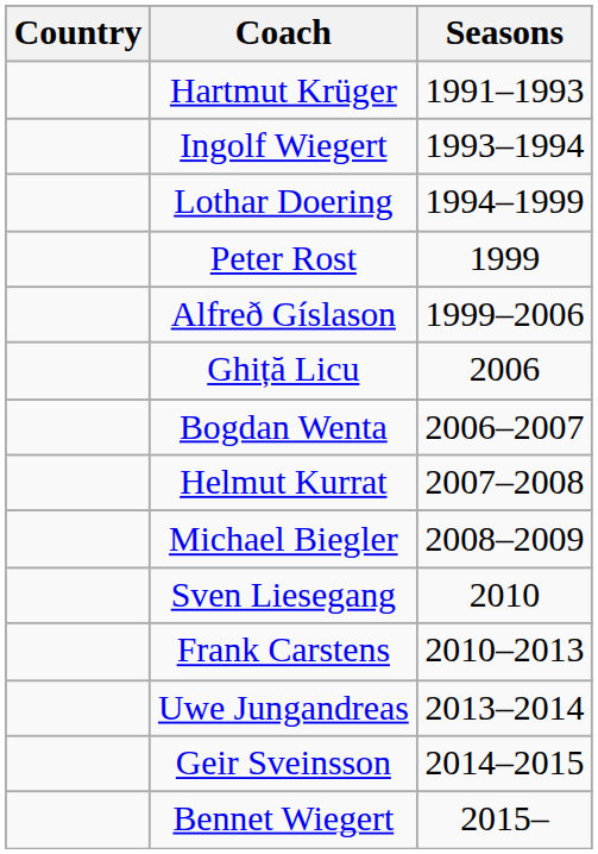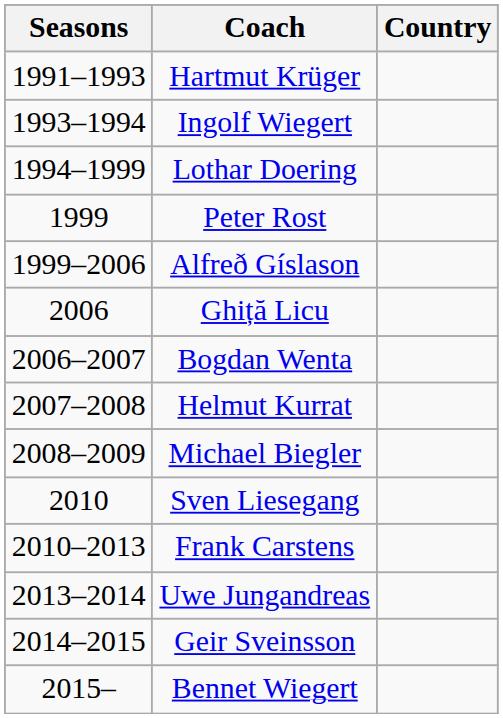 <table class="wikitable" style="text-align: center;">
 <tr>
+<th>Seasons</th>
+<th>Coach</th>
 <th>Country</th>
-<th>Coach</th>
-<th>Seasons</th>
 </tr>
 <tr>
+<td style="text-align: center">1991–1993</td>
+<td style="text-align: center"><a href='#'>Hartmut Krüger</a></td>
 <td style="text-align: center"></td>
-<td style="text-align: center"><a href='#'>Hartmut Krüger</a></td>
-<td style="text-align: center">1991–1993</td>
 </tr>
 <tr>
+<td style="text-align: center">1993–1994</td>
+<td style="text-align: center"><a href='#'>Ingolf Wiegert</a></td>
 <td style="text-align: center"></td>
-<td style="text-align: center"><a href='#'>Ingolf Wiegert</a></td>
-<td style="text-align: center">1993–1994</td>
 </tr>
 <tr>
+<td style="text-align: center">1994–1999</td>
+<td style="text-align: center"><a href='#'>Lothar Doering</a></td>
 <td style="text-align: center"></td>
-<td style="text-align: center"><a href='#'>Lothar Doering</a></td>
-<td style="text-align: center">1994–1999</td>
 </tr>
 <tr>
+<td style="text-align: center">1999</td>
+<td style="text-align: center"><a href='#'>Peter Rost</a></td>
 <td style="text-align: center"></td>
-<td style="text-align: center"><a href='#'>Peter Rost</a></td>
-<td style="text-align: center">1999</td>
 </tr>
 <tr>
+<td style="text-align: center">1999–2006</td>
+<td style="text-align: center"><a href='#'>Alfreð Gíslason</a></td>
 <td style="text-align: center"></td>
-<td style="text-align: center"><a href='#'>Alfreð Gíslason</a></td>
-<td style="text-align: center">1999–2006</td>
 </tr>
 <tr>
+<td style="text-align: center">2006</td>
+<td style="text-align: center"><a href='#'>Ghiță Licu</a></td>
 <td style="text-align: center"></td>
-<td style="text-align: center"><a href='#'>Ghiță Licu</a></td>
-<td style="text-align: center">2006</td>
 </tr>
 <tr>
+<td style="text-align: center">2006–2007</td>
+<td style="text-align: center"><a href='#'>Bogdan Wenta</a></td>
 <td style="text-align: center"></td>
-<td style="text-align: center"><a href='#'>Bogdan Wenta</a></td>
-<td style="text-align: center">2006–2007</td>
 </tr>
 <tr>
+<td style="text-align: center">2007–2008</td>
+<td style="text-align: center"><a href='#'>Helmut Kurrat</a></td>
 <td style="text-align: center"></td>
-<td style="text-align: center"><a href='#'>Helmut Kurrat</a></td>
-<td style="text-align: center">2007–2008</td>
 </tr>
 <tr>
+<td style="text-align: center">2008–2009</td>
+<td style="text-align: center"><a href='#'>Michael Biegler</a></td>
 <td style="text-align: center"></td>
-<td style="text-align: center"><a href='#'>Michael Biegler</a></td>
-<td style="text-align: center">2008–2009</td>
 </tr>
 <tr>
+<td style="text-align: center">2010</td>
+<td style="text-align: center"><a href='#'>Sven Liesegang</a></td>
 <td style="text-align: center"></td>
-<td style="text-align: center"><a href='#'>Sven Liesegang</a></td>
-<td style="text-align: center">2010</td>
 </tr>
 <tr>
+<td style="text-align: center">2010–2013</td>
+<td style="text-align: center"><a href='#'>Frank Carstens</a></td>
 <td style="text-align: center"></td>
-<td style="text-align: center"><a href='#'>Frank Carstens</a></td>
-<td style="text-align: center">2010–2013</td>
 </tr>
 <tr>
+<td style="text-align: center">2013–2014</td>
+<td style="text-align: center"><a href='#'>Uwe Jungandreas</a></td>
 <td style="text-align: center"></td>
-<td style="text-align: center"><a href='#'>Uwe Jungandreas</a></td>
-<td style="text-align: center">2013–2014</td>
 </tr>
 <tr>
+<td style="text-align: center">2014–2015</td>
+<td style="text-align: center"><a href='#'>Geir Sveinsson</a></td>
 <td style="text-align: center"></td>
-<td style="text-align: center"><a href='#'>Geir Sveinsson</a></td>
-<td style="text-align: center">2014–2015</td>
 </tr>
 <tr>
+<td style="text-align: center">2015–</td>
+<td style="text-align: center"><a href='#'>Bennet Wiegert</a></td>
 <td style="text-align: center"></td>
-<td style="text-align: center"><a href='#'>Bennet Wiegert</a></td>
-<td style="text-align: center">2015–</td>
 </tr>
 </table>
